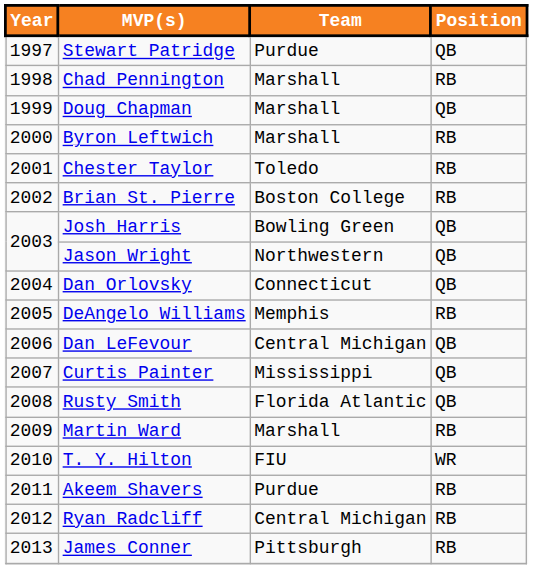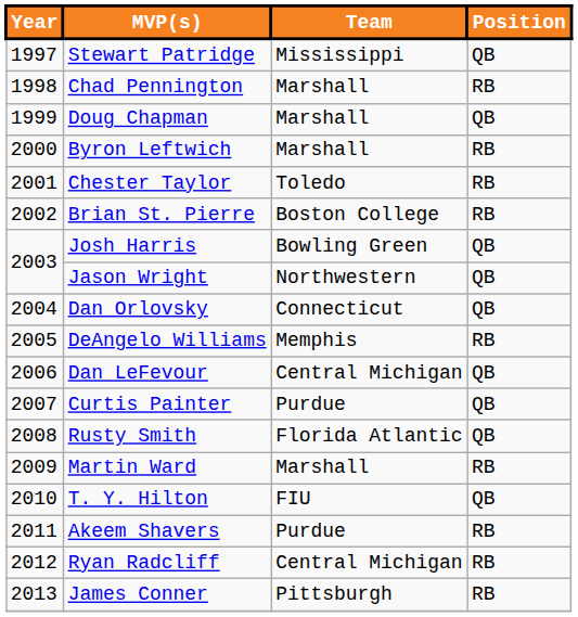 <table class="wikitable">
 <tr>
 <th style="background:#F68121; color:#FFFFFF; border: 2px solid #000000;">Year</th>
 <th style="background:#F68121; color:#FFFFFF; border: 2px solid #000000;">MVP(s)</th>
 <th style="background:#F68121; color:#FFFFFF; border: 2px solid #000000;">Team</th>
 <th style="background:#F68121; color:#FFFFFF; border: 2px solid #000000;">Position</th>
 </tr>
 <tr>
 <td>1997</td>
 <td><a href='#'>Stewart Patridge</a></td>
-<td>Purdue</td>
+<td>Mississippi</td>
 <td>QB</td>
 </tr>
 <tr>
 <td>1998</td>
 <td><a href='#'>Chad Pennington</a></td>
 <td>Marshall</td>
 <td>RB</td>
 </tr>
 <tr>
 <td>1999</td>
 <td><a href='#'>Doug Chapman</a></td>
 <td>Marshall</td>
 <td>QB</td>
 </tr>
 <tr>
 <td>2000</td>
 <td><a href='#'>Byron Leftwich</a></td>
 <td>Marshall</td>
 <td>RB</td>
 </tr>
 <tr>
 <td>2001</td>
 <td><a href='#'>Chester Taylor</a></td>
 <td>Toledo</td>
 <td>RB</td>
 </tr>
 <tr>
 <td>2002</td>
 <td><a href='#'>Brian St. Pierre</a></td>
 <td>Boston College</td>
 <td>RB</td>
 </tr>
 <tr>
 <td rowspan=2>2003</td>
 <td><a href='#'>Josh Harris</a></td>
 <td>Bowling Green</td>
 <td>QB</td>
 </tr>
 <tr>
 <td><a href='#'>Jason Wright</a></td>
 <td>Northwestern</td>
 <td>QB</td>
 </tr>
 <tr>
 <td>2004</td>
 <td><a href='#'>Dan Orlovsky</a></td>
 <td>Connecticut</td>
 <td>QB</td>
 </tr>
 <tr>
 <td>2005</td>
 <td><a href='#'>DeAngelo Williams</a></td>
 <td>Memphis</td>
 <td>RB</td>
 </tr>
 <tr>
 <td>2006</td>
 <td><a href='#'>Dan LeFevour</a></td>
 <td>Central Michigan</td>
 <td>QB</td>
 </tr>
 <tr>
 <td>2007</td>
 <td><a href='#'>Curtis Painter</a></td>
-<td>Mississippi</td>
+<td>Purdue</td>
 <td>QB</td>
 </tr>
 <tr>
 <td>2008</td>
 <td><a href='#'>Rusty Smith</a></td>
 <td>Florida Atlantic</td>
 <td>QB</td>
 </tr>
 <tr>
 <td>2009</td>
 <td><a href='#'>Martin Ward</a></td>
 <td>Marshall</td>
 <td>RB</td>
 </tr>
 <tr>
 <td>2010</td>
 <td><a href='#'>T. Y. Hilton</a></td>
 <td>FIU</td>
-<td>WR</td>
+<td>QB</td>
 </tr>
 <tr>
 <td>2011</td>
 <td><a href='#'>Akeem Shavers</a></td>
 <td>Purdue</td>
 <td>RB</td>
 </tr>
 <tr>
 <td>2012</td>
 <td><a href='#'>Ryan Radcliff</a></td>
 <td>Central Michigan</td>
 <td>RB</td>
 </tr>
 <tr>
 <td>2013</td>
 <td><a href='#'>James Conner</a></td>
 <td>Pittsburgh</td>
 <td>RB</td>
 </tr>
 <tr>
 </tr>
 </table>
